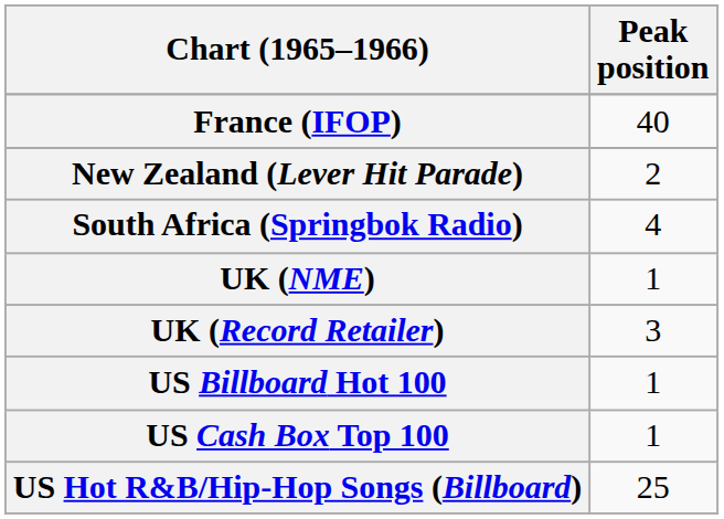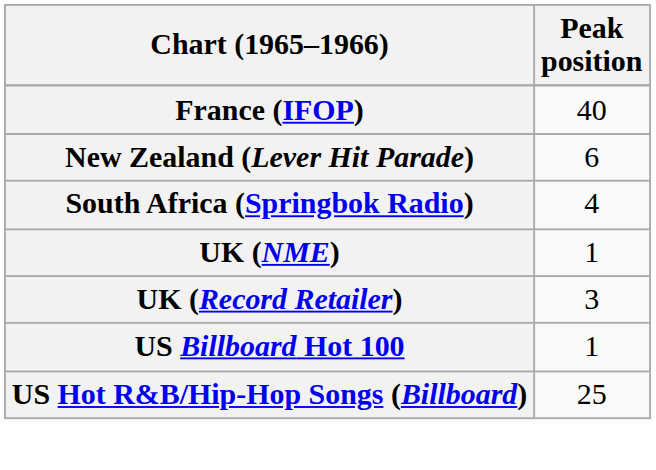 <table class="wikitable sortable plainrowheaders" style="text-align:center">
 <tr>
 <th scope="col">Chart (1965–1966)</th>
 <th scope="col">Peak<br>position</th>
 </tr>
 <tr>
 </tr>
 <tr>
 <th scope="row">France (<a href='#'>IFOP</a>)</th>
 <td>40</td>
 </tr>
 <tr>
 </tr>
 <tr>
 <th scope="row">New Zealand (<em>Lever Hit Parade</em>)</th>
-<td>2</td>
+<td>6</td>
 </tr>
 <tr>
 <th scope="row">South Africa (<a href='#'>Springbok Radio</a>)</th>
 <td>4</td>
 </tr>
 <tr>
 <th scope="row">UK (<em><a href='#'>NME</a></em>)</th>
 <td>1</td>
 </tr>
 <tr>
 <th scope="row">UK (<em><a href='#'>Record Retailer</a></em>)</th>
 <td>3</td>
 </tr>
 <tr>
 <th scope="row">US <a href='#'><em>Billboard</em> Hot 100</a></th>
 <td>1</td>
 </tr>
 <tr>
-<th scope="row">US <a href='#'><em>Cash Box</em> Top 100</a></th>
-<td>1</td>
-</tr>
-<tr>
 <th scope="row">US <a href='#'>Hot R&B/Hip-Hop Songs</a> (<em><a href='#'>Billboard</a></em>)</th>
 <td>25</td>
 </tr>
 </table>
